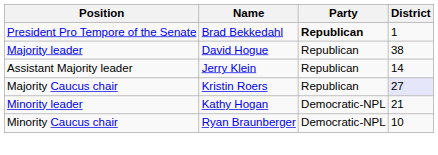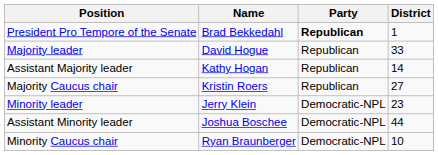 <table class=wikitable>
 <tr>
 <th>Position</th>
 <th>Name</th>
 <th>Party</th>
 <th>District</th>
 </tr>
 <tr>
 <td><a href='#'>President Pro Tempore of the Senate</a></td>
 <td><a href='#'>Brad Bekkedahl</a></td>
 <td><strong>Republican</strong></td>
 <td>1</td>
 </tr>
 <tr>
 <td><a href='#'>Majority leader</a></td>
 <td><a href='#'>David Hogue</a></td>
 <td>Republican</td>
-<td>38</td>
+<td>33</td>
 </tr>
 <tr>
 <td>Assistant Majority leader</td>
-<td><a href='#'>Jerry Klein</a></td>
+<td><a href='#'>Kathy Hogan</a></td>
 <td>Republican</td>
 <td>14</td>
 </tr>
 <tr>
 <td>Majority <a href='#'>Caucus chair</a></td>
 <td><a href='#'>Kristin Roers</a></td>
 <td>Republican</td>
-<td style="background: lavender;">27</td>
+<td>27</td>
 </tr>
 <tr>
 <td><a href='#'>Minority leader</a></td>
-<td><a href='#'>Kathy Hogan</a></td>
+<td><a href='#'>Jerry Klein</a></td>
 <td>Democratic-NPL</td>
-<td>21</td>
+<td>23</td>
+</tr>
+<tr>
+<td>Assistant Minority leader</td>
+<td><a href='#'>Joshua Boschee</a></td>
+<td>Democratic-NPL</td>
+<td>44</td>
 </tr>
 <tr>
 <td>Minority <a href='#'>Caucus chair</a></td>
 <td><a href='#'>Ryan Braunberger</a></td>
 <td>Democratic-NPL</td>
 <td>10</td>
 </tr>
 </table>
